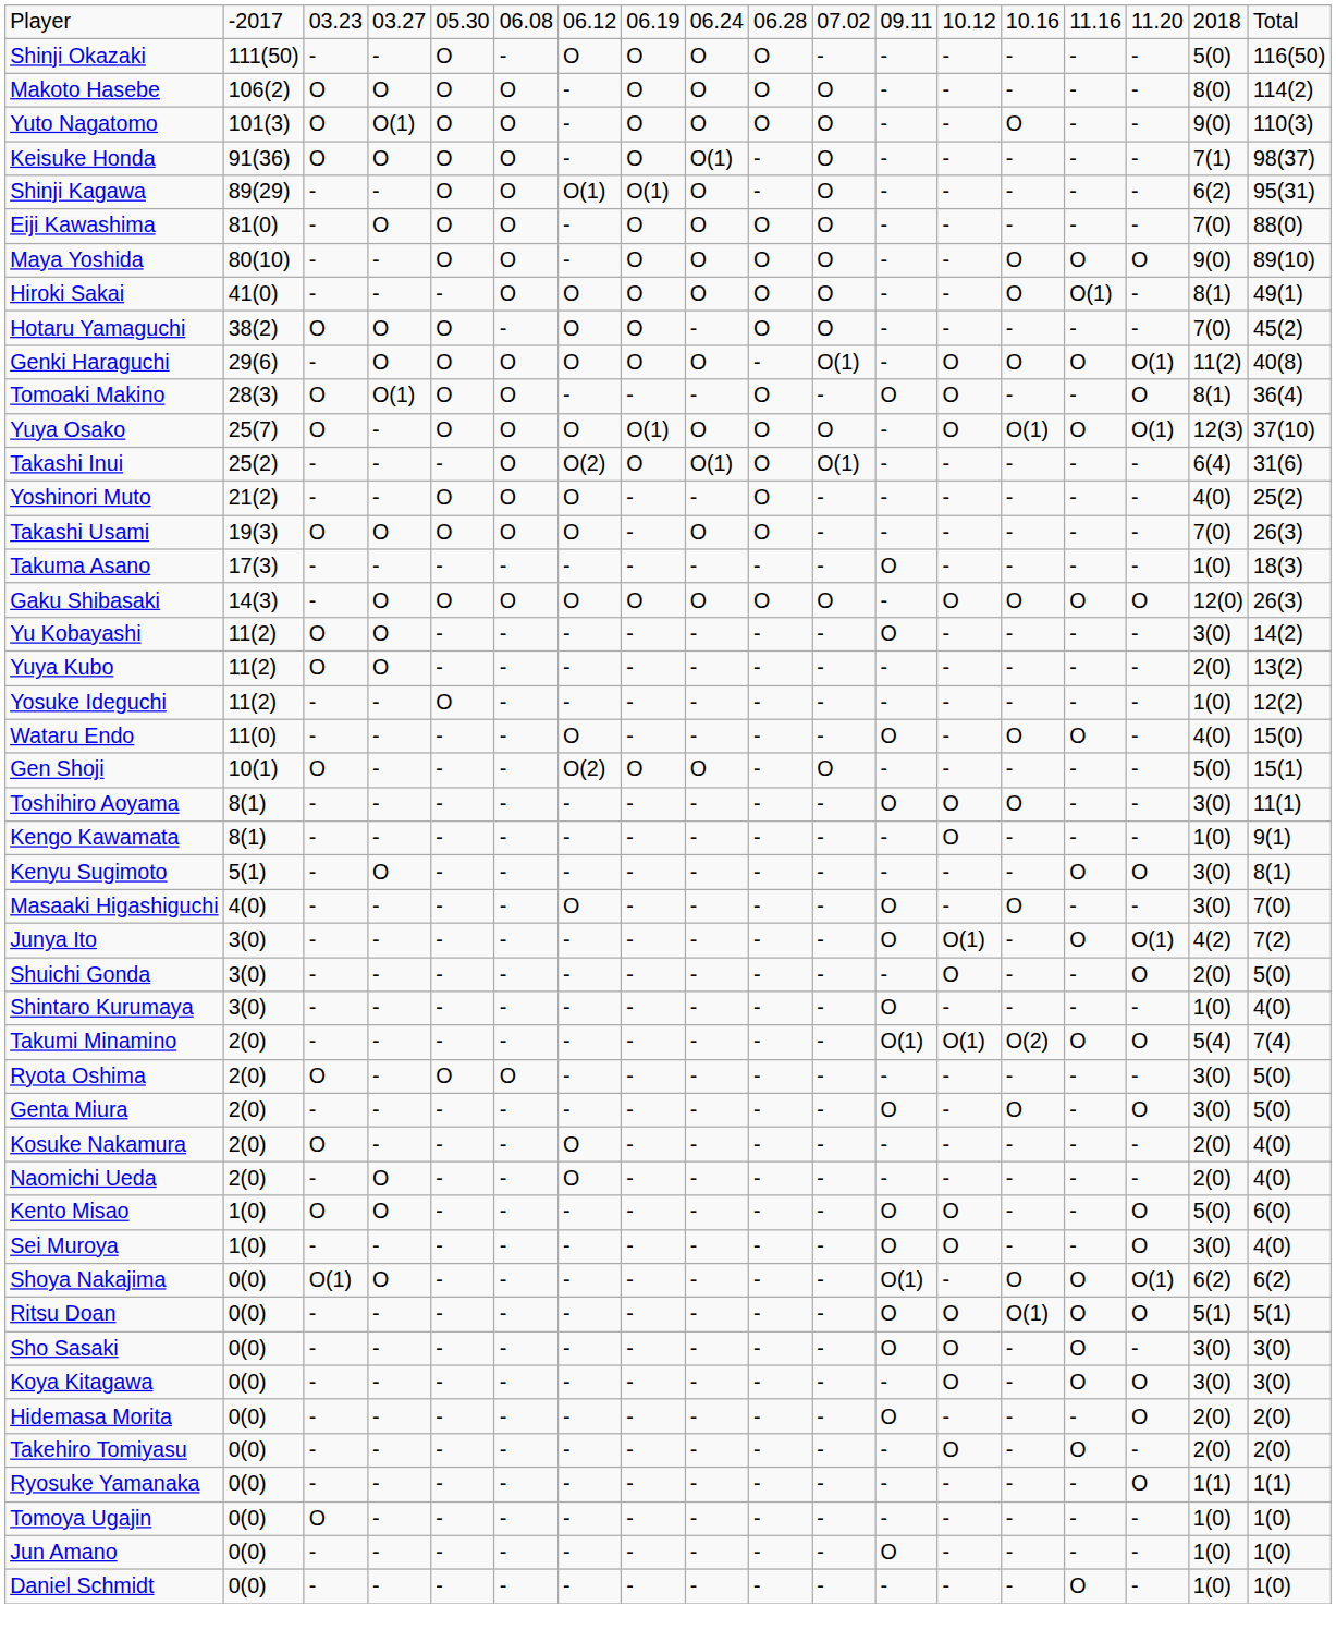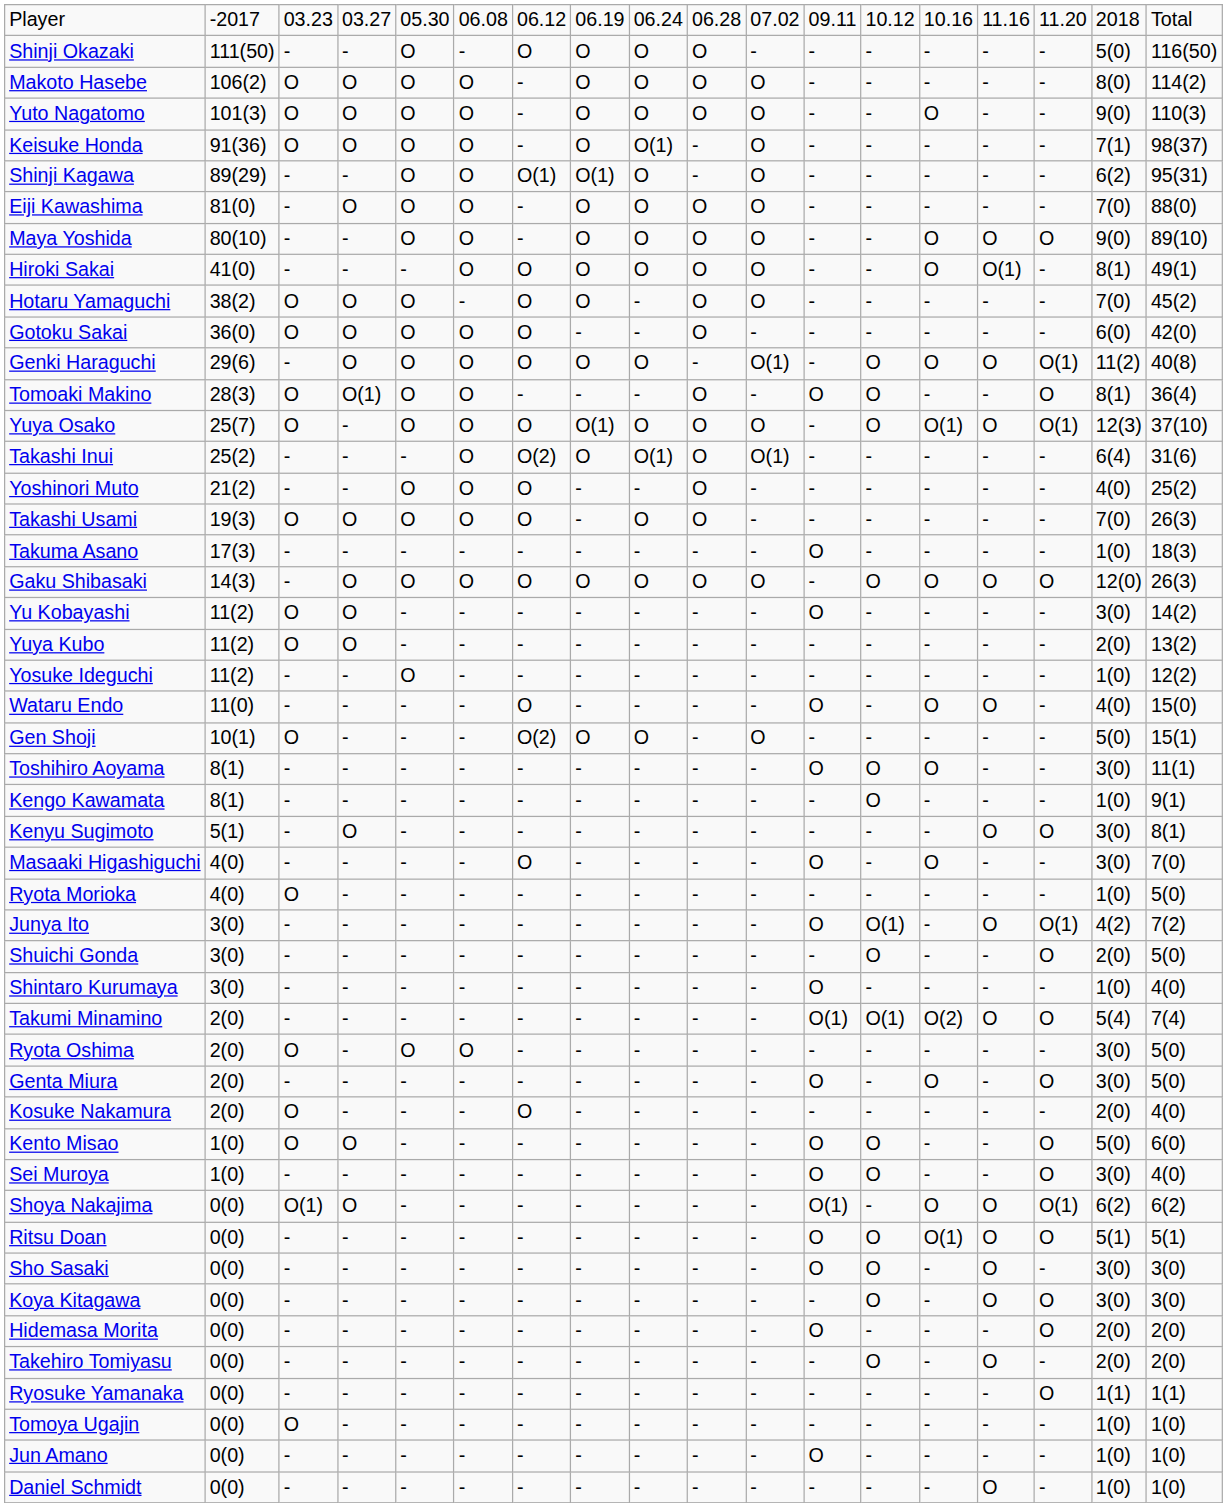 <table class="wikitable" style="text-align:left;">
 <tr>
 <td>Player</td>
 <td>-2017</td>
 <td>03.23</td>
 <td>03.27</td>
 <td>05.30</td>
 <td>06.08</td>
 <td>06.12</td>
 <td>06.19</td>
 <td>06.24</td>
 <td>06.28</td>
 <td>07.02</td>
 <td>09.11</td>
 <td>10.12</td>
 <td>10.16</td>
 <td>11.16</td>
 <td>11.20</td>
 <td>2018</td>
 <td>Total</td>
 </tr>
 <tr>
 <td><a href='#'>Shinji Okazaki</a></td>
 <td>111(50)</td>
 <td>-</td>
 <td>-</td>
 <td>O</td>
 <td>-</td>
 <td>O</td>
 <td>O</td>
 <td>O</td>
 <td>O</td>
 <td>-</td>
 <td>-</td>
 <td>-</td>
 <td>-</td>
 <td>-</td>
 <td>-</td>
 <td>5(0)</td>
 <td>116(50)</td>
 </tr>
 <tr>
 <td><a href='#'>Makoto Hasebe</a></td>
 <td>106(2)</td>
 <td>O</td>
 <td>O</td>
 <td>O</td>
 <td>O</td>
 <td>-</td>
 <td>O</td>
 <td>O</td>
 <td>O</td>
 <td>O</td>
 <td>-</td>
 <td>-</td>
 <td>-</td>
 <td>-</td>
 <td>-</td>
 <td>8(0)</td>
 <td>114(2)</td>
 </tr>
 <tr>
 <td><a href='#'>Yuto Nagatomo</a></td>
 <td>101(3)</td>
 <td>O</td>
-<td>O(1)</td>
+<td>O</td>
 <td>O</td>
 <td>O</td>
 <td>-</td>
 <td>O</td>
 <td>O</td>
 <td>O</td>
 <td>O</td>
 <td>-</td>
 <td>-</td>
 <td>O</td>
 <td>-</td>
 <td>-</td>
 <td>9(0)</td>
 <td>110(3)</td>
 </tr>
 <tr>
 <td><a href='#'>Keisuke Honda</a></td>
 <td>91(36)</td>
 <td>O</td>
 <td>O</td>
 <td>O</td>
 <td>O</td>
 <td>-</td>
 <td>O</td>
 <td>O(1)</td>
 <td>-</td>
 <td>O</td>
 <td>-</td>
 <td>-</td>
 <td>-</td>
 <td>-</td>
 <td>-</td>
 <td>7(1)</td>
 <td>98(37)</td>
 </tr>
 <tr>
 <td><a href='#'>Shinji Kagawa</a></td>
 <td>89(29)</td>
 <td>-</td>
 <td>-</td>
 <td>O</td>
 <td>O</td>
 <td>O(1)</td>
 <td>O(1)</td>
 <td>O</td>
 <td>-</td>
 <td>O</td>
 <td>-</td>
 <td>-</td>
 <td>-</td>
 <td>-</td>
 <td>-</td>
 <td>6(2)</td>
 <td>95(31)</td>
 </tr>
 <tr>
 <td><a href='#'>Eiji Kawashima</a></td>
 <td>81(0)</td>
 <td>-</td>
 <td>O</td>
 <td>O</td>
 <td>O</td>
 <td>-</td>
 <td>O</td>
 <td>O</td>
 <td>O</td>
 <td>O</td>
 <td>-</td>
 <td>-</td>
 <td>-</td>
 <td>-</td>
 <td>-</td>
 <td>7(0)</td>
 <td>88(0)</td>
 </tr>
 <tr>
 <td><a href='#'>Maya Yoshida</a></td>
 <td>80(10)</td>
 <td>-</td>
 <td>-</td>
 <td>O</td>
 <td>O</td>
 <td>-</td>
 <td>O</td>
 <td>O</td>
 <td>O</td>
 <td>O</td>
 <td>-</td>
 <td>-</td>
 <td>O</td>
 <td>O</td>
 <td>O</td>
 <td>9(0)</td>
 <td>89(10)</td>
 </tr>
 <tr>
 <td><a href='#'>Hiroki Sakai</a></td>
 <td>41(0)</td>
 <td>-</td>
 <td>-</td>
 <td>-</td>
 <td>O</td>
 <td>O</td>
 <td>O</td>
 <td>O</td>
 <td>O</td>
 <td>O</td>
 <td>-</td>
 <td>-</td>
 <td>O</td>
 <td>O(1)</td>
 <td>-</td>
 <td>8(1)</td>
 <td>49(1)</td>
 </tr>
 <tr>
 <td><a href='#'>Hotaru Yamaguchi</a></td>
 <td>38(2)</td>
 <td>O</td>
 <td>O</td>
 <td>O</td>
 <td>-</td>
 <td>O</td>
 <td>O</td>
 <td>-</td>
 <td>O</td>
 <td>O</td>
 <td>-</td>
 <td>-</td>
 <td>-</td>
 <td>-</td>
 <td>-</td>
 <td>7(0)</td>
 <td>45(2)</td>
+</tr>
+<tr>
+<td><a href='#'>Gotoku Sakai</a></td>
+<td>36(0)</td>
+<td>O</td>
+<td>O</td>
+<td>O</td>
+<td>O</td>
+<td>O</td>
+<td>-</td>
+<td>-</td>
+<td>O</td>
+<td>-</td>
+<td>-</td>
+<td>-</td>
+<td>-</td>
+<td>-</td>
+<td>-</td>
+<td>6(0)</td>
+<td>42(0)</td>
 </tr>
 <tr>
 <td><a href='#'>Genki Haraguchi</a></td>
 <td>29(6)</td>
 <td>-</td>
 <td>O</td>
 <td>O</td>
 <td>O</td>
 <td>O</td>
 <td>O</td>
 <td>O</td>
 <td>-</td>
 <td>O(1)</td>
 <td>-</td>
 <td>O</td>
 <td>O</td>
 <td>O</td>
 <td>O(1)</td>
 <td>11(2)</td>
 <td>40(8)</td>
 </tr>
 <tr>
 <td><a href='#'>Tomoaki Makino</a></td>
 <td>28(3)</td>
 <td>O</td>
 <td>O(1)</td>
 <td>O</td>
 <td>O</td>
 <td>-</td>
 <td>-</td>
 <td>-</td>
 <td>O</td>
 <td>-</td>
 <td>O</td>
 <td>O</td>
 <td>-</td>
 <td>-</td>
 <td>O</td>
 <td>8(1)</td>
 <td>36(4)</td>
 </tr>
 <tr>
 <td><a href='#'>Yuya Osako</a></td>
 <td>25(7)</td>
 <td>O</td>
 <td>-</td>
 <td>O</td>
 <td>O</td>
 <td>O</td>
 <td>O(1)</td>
 <td>O</td>
 <td>O</td>
 <td>O</td>
 <td>-</td>
 <td>O</td>
 <td>O(1)</td>
 <td>O</td>
 <td>O(1)</td>
 <td>12(3)</td>
 <td>37(10)</td>
 </tr>
 <tr>
 <td><a href='#'>Takashi Inui</a></td>
 <td>25(2)</td>
 <td>-</td>
 <td>-</td>
 <td>-</td>
 <td>O</td>
 <td>O(2)</td>
 <td>O</td>
 <td>O(1)</td>
 <td>O</td>
 <td>O(1)</td>
 <td>-</td>
 <td>-</td>
 <td>-</td>
 <td>-</td>
 <td>-</td>
 <td>6(4)</td>
 <td>31(6)</td>
 </tr>
 <tr>
 <td><a href='#'>Yoshinori Muto</a></td>
 <td>21(2)</td>
 <td>-</td>
 <td>-</td>
 <td>O</td>
 <td>O</td>
 <td>O</td>
 <td>-</td>
 <td>-</td>
 <td>O</td>
 <td>-</td>
 <td>-</td>
 <td>-</td>
 <td>-</td>
 <td>-</td>
 <td>-</td>
 <td>4(0)</td>
 <td>25(2)</td>
 </tr>
 <tr>
 <td><a href='#'>Takashi Usami</a></td>
 <td>19(3)</td>
 <td>O</td>
 <td>O</td>
 <td>O</td>
 <td>O</td>
 <td>O</td>
 <td>-</td>
 <td>O</td>
 <td>O</td>
 <td>-</td>
 <td>-</td>
 <td>-</td>
 <td>-</td>
 <td>-</td>
 <td>-</td>
 <td>7(0)</td>
 <td>26(3)</td>
 </tr>
 <tr>
 <td><a href='#'>Takuma Asano</a></td>
 <td>17(3)</td>
 <td>-</td>
 <td>-</td>
 <td>-</td>
 <td>-</td>
 <td>-</td>
 <td>-</td>
 <td>-</td>
 <td>-</td>
 <td>-</td>
 <td>O</td>
 <td>-</td>
 <td>-</td>
 <td>-</td>
 <td>-</td>
 <td>1(0)</td>
 <td>18(3)</td>
 </tr>
 <tr>
 <td><a href='#'>Gaku Shibasaki</a></td>
 <td>14(3)</td>
 <td>-</td>
 <td>O</td>
 <td>O</td>
 <td>O</td>
 <td>O</td>
 <td>O</td>
 <td>O</td>
 <td>O</td>
 <td>O</td>
 <td>-</td>
 <td>O</td>
 <td>O</td>
 <td>O</td>
 <td>O</td>
 <td>12(0)</td>
 <td>26(3)</td>
 </tr>
 <tr>
 <td><a href='#'>Yu Kobayashi</a></td>
 <td>11(2)</td>
 <td>O</td>
 <td>O</td>
 <td>-</td>
 <td>-</td>
 <td>-</td>
 <td>-</td>
 <td>-</td>
 <td>-</td>
 <td>-</td>
 <td>O</td>
 <td>-</td>
 <td>-</td>
 <td>-</td>
 <td>-</td>
 <td>3(0)</td>
 <td>14(2)</td>
 </tr>
 <tr>
 <td><a href='#'>Yuya Kubo</a></td>
 <td>11(2)</td>
 <td>O</td>
 <td>O</td>
 <td>-</td>
 <td>-</td>
 <td>-</td>
 <td>-</td>
 <td>-</td>
 <td>-</td>
 <td>-</td>
 <td>-</td>
 <td>-</td>
 <td>-</td>
 <td>-</td>
 <td>-</td>
 <td>2(0)</td>
 <td>13(2)</td>
 </tr>
 <tr>
 <td><a href='#'>Yosuke Ideguchi</a></td>
 <td>11(2)</td>
 <td>-</td>
 <td>-</td>
 <td>O</td>
 <td>-</td>
 <td>-</td>
 <td>-</td>
 <td>-</td>
 <td>-</td>
 <td>-</td>
 <td>-</td>
 <td>-</td>
 <td>-</td>
 <td>-</td>
 <td>-</td>
 <td>1(0)</td>
 <td>12(2)</td>
 </tr>
 <tr>
 <td><a href='#'>Wataru Endo</a></td>
 <td>11(0)</td>
 <td>-</td>
 <td>-</td>
 <td>-</td>
 <td>-</td>
 <td>O</td>
 <td>-</td>
 <td>-</td>
 <td>-</td>
 <td>-</td>
 <td>O</td>
 <td>-</td>
 <td>O</td>
 <td>O</td>
 <td>-</td>
 <td>4(0)</td>
 <td>15(0)</td>
 </tr>
 <tr>
 <td><a href='#'>Gen Shoji</a></td>
 <td>10(1)</td>
 <td>O</td>
 <td>-</td>
 <td>-</td>
 <td>-</td>
 <td>O(2)</td>
 <td>O</td>
 <td>O</td>
 <td>-</td>
 <td>O</td>
 <td>-</td>
 <td>-</td>
 <td>-</td>
 <td>-</td>
 <td>-</td>
 <td>5(0)</td>
 <td>15(1)</td>
 </tr>
 <tr>
 <td><a href='#'>Toshihiro Aoyama</a></td>
 <td>8(1)</td>
 <td>-</td>
 <td>-</td>
 <td>-</td>
 <td>-</td>
 <td>-</td>
 <td>-</td>
 <td>-</td>
 <td>-</td>
 <td>-</td>
 <td>O</td>
 <td>O</td>
 <td>O</td>
 <td>-</td>
 <td>-</td>
 <td>3(0)</td>
 <td>11(1)</td>
 </tr>
 <tr>
 <td><a href='#'>Kengo Kawamata</a></td>
 <td>8(1)</td>
 <td>-</td>
 <td>-</td>
 <td>-</td>
 <td>-</td>
 <td>-</td>
 <td>-</td>
 <td>-</td>
 <td>-</td>
 <td>-</td>
 <td>-</td>
 <td>O</td>
 <td>-</td>
 <td>-</td>
 <td>-</td>
 <td>1(0)</td>
 <td>9(1)</td>
 </tr>
 <tr>
 <td><a href='#'>Kenyu Sugimoto</a></td>
 <td>5(1)</td>
 <td>-</td>
 <td>O</td>
 <td>-</td>
 <td>-</td>
 <td>-</td>
 <td>-</td>
 <td>-</td>
 <td>-</td>
 <td>-</td>
 <td>-</td>
 <td>-</td>
 <td>-</td>
 <td>O</td>
 <td>O</td>
 <td>3(0)</td>
 <td>8(1)</td>
 </tr>
 <tr>
 <td><a href='#'>Masaaki Higashiguchi</a></td>
 <td>4(0)</td>
 <td>-</td>
 <td>-</td>
 <td>-</td>
 <td>-</td>
 <td>O</td>
 <td>-</td>
 <td>-</td>
 <td>-</td>
 <td>-</td>
 <td>O</td>
 <td>-</td>
 <td>O</td>
 <td>-</td>
 <td>-</td>
 <td>3(0)</td>
 <td>7(0)</td>
 </tr>
 <tr>
+<td><a href='#'>Ryota Morioka</a></td>
+<td>4(0)</td>
+<td>O</td>
+<td>-</td>
+<td>-</td>
+<td>-</td>
+<td>-</td>
+<td>-</td>
+<td>-</td>
+<td>-</td>
+<td>-</td>
+<td>-</td>
+<td>-</td>
+<td>-</td>
+<td>-</td>
+<td>-</td>
+<td>1(0)</td>
+<td>5(0)</td>
+</tr>
+<tr>
 <td><a href='#'>Junya Ito</a></td>
 <td>3(0)</td>
 <td>-</td>
 <td>-</td>
 <td>-</td>
 <td>-</td>
 <td>-</td>
 <td>-</td>
 <td>-</td>
 <td>-</td>
 <td>-</td>
 <td>O</td>
 <td>O(1)</td>
 <td>-</td>
 <td>O</td>
 <td>O(1)</td>
 <td>4(2)</td>
 <td>7(2)</td>
 </tr>
 <tr>
 <td><a href='#'>Shuichi Gonda</a></td>
 <td>3(0)</td>
 <td>-</td>
 <td>-</td>
 <td>-</td>
 <td>-</td>
 <td>-</td>
 <td>-</td>
 <td>-</td>
 <td>-</td>
 <td>-</td>
 <td>-</td>
 <td>O</td>
 <td>-</td>
 <td>-</td>
 <td>O</td>
 <td>2(0)</td>
 <td>5(0)</td>
 </tr>
 <tr>
 <td><a href='#'>Shintaro Kurumaya</a></td>
 <td>3(0)</td>
 <td>-</td>
 <td>-</td>
 <td>-</td>
 <td>-</td>
 <td>-</td>
 <td>-</td>
 <td>-</td>
 <td>-</td>
 <td>-</td>
 <td>O</td>
 <td>-</td>
 <td>-</td>
 <td>-</td>
 <td>-</td>
 <td>1(0)</td>
 <td>4(0)</td>
 </tr>
 <tr>
 <td><a href='#'>Takumi Minamino</a></td>
 <td>2(0)</td>
 <td>-</td>
 <td>-</td>
 <td>-</td>
 <td>-</td>
 <td>-</td>
 <td>-</td>
 <td>-</td>
 <td>-</td>
 <td>-</td>
 <td>O(1)</td>
 <td>O(1)</td>
 <td>O(2)</td>
 <td>O</td>
 <td>O</td>
 <td>5(4)</td>
 <td>7(4)</td>
 </tr>
 <tr>
 <td><a href='#'>Ryota Oshima</a></td>
 <td>2(0)</td>
 <td>O</td>
 <td>-</td>
 <td>O</td>
 <td>O</td>
 <td>-</td>
 <td>-</td>
 <td>-</td>
 <td>-</td>
 <td>-</td>
 <td>-</td>
 <td>-</td>
 <td>-</td>
 <td>-</td>
 <td>-</td>
 <td>3(0)</td>
 <td>5(0)</td>
 </tr>
 <tr>
 <td><a href='#'>Genta Miura</a></td>
 <td>2(0)</td>
 <td>-</td>
 <td>-</td>
 <td>-</td>
 <td>-</td>
 <td>-</td>
 <td>-</td>
 <td>-</td>
 <td>-</td>
 <td>-</td>
 <td>O</td>
 <td>-</td>
 <td>O</td>
 <td>-</td>
 <td>O</td>
 <td>3(0)</td>
 <td>5(0)</td>
 </tr>
 <tr>
 <td><a href='#'>Kosuke Nakamura</a></td>
 <td>2(0)</td>
 <td>O</td>
 <td>-</td>
-<td>-</td>
-<td>-</td>
-<td>O</td>
-<td>-</td>
-<td>-</td>
-<td>-</td>
-<td>-</td>
-<td>-</td>
-<td>-</td>
-<td>-</td>
-<td>-</td>
-<td>-</td>
-<td>2(0)</td>
-<td>4(0)</td>
-</tr>
-<tr>
-<td><a href='#'>Naomichi Ueda</a></td>
-<td>2(0)</td>
-<td>-</td>
-<td>O</td>
 <td>-</td>
 <td>-</td>
 <td>O</td>
 <td>-</td>
 <td>-</td>
 <td>-</td>
 <td>-</td>
 <td>-</td>
 <td>-</td>
 <td>-</td>
 <td>-</td>
 <td>-</td>
 <td>2(0)</td>
 <td>4(0)</td>
 </tr>
 <tr>
 <td><a href='#'>Kento Misao</a></td>
 <td>1(0)</td>
 <td>O</td>
 <td>O</td>
 <td>-</td>
 <td>-</td>
 <td>-</td>
 <td>-</td>
 <td>-</td>
 <td>-</td>
 <td>-</td>
 <td>O</td>
 <td>O</td>
 <td>-</td>
 <td>-</td>
 <td>O</td>
 <td>5(0)</td>
 <td>6(0)</td>
 </tr>
 <tr>
 <td><a href='#'>Sei Muroya</a></td>
 <td>1(0)</td>
 <td>-</td>
 <td>-</td>
 <td>-</td>
 <td>-</td>
 <td>-</td>
 <td>-</td>
 <td>-</td>
 <td>-</td>
 <td>-</td>
 <td>O</td>
 <td>O</td>
 <td>-</td>
 <td>-</td>
 <td>O</td>
 <td>3(0)</td>
 <td>4(0)</td>
 </tr>
 <tr>
 <td><a href='#'>Shoya Nakajima</a></td>
 <td>0(0)</td>
 <td>O(1)</td>
 <td>O</td>
 <td>-</td>
 <td>-</td>
 <td>-</td>
 <td>-</td>
 <td>-</td>
 <td>-</td>
 <td>-</td>
 <td>O(1)</td>
 <td>-</td>
 <td>O</td>
 <td>O</td>
 <td>O(1)</td>
 <td>6(2)</td>
 <td>6(2)</td>
 </tr>
 <tr>
 <td><a href='#'>Ritsu Doan</a></td>
 <td>0(0)</td>
 <td>-</td>
 <td>-</td>
 <td>-</td>
 <td>-</td>
 <td>-</td>
 <td>-</td>
 <td>-</td>
 <td>-</td>
 <td>-</td>
 <td>O</td>
 <td>O</td>
 <td>O(1)</td>
 <td>O</td>
 <td>O</td>
 <td>5(1)</td>
 <td>5(1)</td>
 </tr>
 <tr>
 <td><a href='#'>Sho Sasaki</a></td>
 <td>0(0)</td>
 <td>-</td>
 <td>-</td>
 <td>-</td>
 <td>-</td>
 <td>-</td>
 <td>-</td>
 <td>-</td>
 <td>-</td>
 <td>-</td>
 <td>O</td>
 <td>O</td>
 <td>-</td>
 <td>O</td>
 <td>-</td>
 <td>3(0)</td>
 <td>3(0)</td>
 </tr>
 <tr>
 <td><a href='#'>Koya Kitagawa</a></td>
 <td>0(0)</td>
 <td>-</td>
 <td>-</td>
 <td>-</td>
 <td>-</td>
 <td>-</td>
 <td>-</td>
 <td>-</td>
 <td>-</td>
 <td>-</td>
 <td>-</td>
 <td>O</td>
 <td>-</td>
 <td>O</td>
 <td>O</td>
 <td>3(0)</td>
 <td>3(0)</td>
 </tr>
 <tr>
 <td><a href='#'>Hidemasa Morita</a></td>
 <td>0(0)</td>
 <td>-</td>
 <td>-</td>
 <td>-</td>
 <td>-</td>
 <td>-</td>
 <td>-</td>
 <td>-</td>
 <td>-</td>
 <td>-</td>
 <td>O</td>
 <td>-</td>
 <td>-</td>
 <td>-</td>
 <td>O</td>
 <td>2(0)</td>
 <td>2(0)</td>
 </tr>
 <tr>
 <td><a href='#'>Takehiro Tomiyasu</a></td>
 <td>0(0)</td>
 <td>-</td>
 <td>-</td>
 <td>-</td>
 <td>-</td>
 <td>-</td>
 <td>-</td>
 <td>-</td>
 <td>-</td>
 <td>-</td>
 <td>-</td>
 <td>O</td>
 <td>-</td>
 <td>O</td>
 <td>-</td>
 <td>2(0)</td>
 <td>2(0)</td>
 </tr>
 <tr>
 <td><a href='#'>Ryosuke Yamanaka </a></td>
 <td>0(0)</td>
 <td>-</td>
 <td>-</td>
 <td>-</td>
 <td>-</td>
 <td>-</td>
 <td>-</td>
 <td>-</td>
 <td>-</td>
 <td>-</td>
 <td>-</td>
 <td>-</td>
 <td>-</td>
 <td>-</td>
 <td>O</td>
 <td>1(1)</td>
 <td>1(1)</td>
 </tr>
 <tr>
 <td><a href='#'>Tomoya Ugajin</a></td>
 <td>0(0)</td>
 <td>O</td>
 <td>-</td>
 <td>-</td>
 <td>-</td>
 <td>-</td>
 <td>-</td>
 <td>-</td>
 <td>-</td>
 <td>-</td>
 <td>-</td>
 <td>-</td>
 <td>-</td>
 <td>-</td>
 <td>-</td>
 <td>1(0)</td>
 <td>1(0)</td>
 </tr>
 <tr>
 <td><a href='#'>Jun Amano</a></td>
 <td>0(0)</td>
 <td>-</td>
 <td>-</td>
 <td>-</td>
 <td>-</td>
 <td>-</td>
 <td>-</td>
 <td>-</td>
 <td>-</td>
 <td>-</td>
 <td>O</td>
 <td>-</td>
 <td>-</td>
 <td>-</td>
 <td>-</td>
 <td>1(0)</td>
 <td>1(0)</td>
 </tr>
 <tr>
 <td><a href='#'>Daniel Schmidt</a></td>
 <td>0(0)</td>
 <td>-</td>
 <td>-</td>
 <td>-</td>
 <td>-</td>
 <td>-</td>
 <td>-</td>
 <td>-</td>
 <td>-</td>
 <td>-</td>
 <td>-</td>
 <td>-</td>
 <td>-</td>
 <td>O</td>
 <td>-</td>
 <td>1(0)</td>
 <td>1(0)</td>
 </tr>
 </table>
